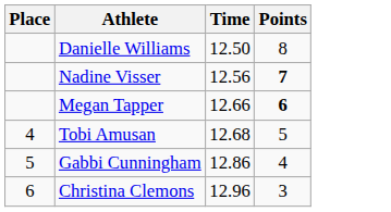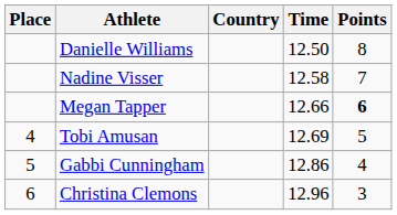 <table class="wikitable">
 <tr>
 <th>Place</th>
 <th>Athlete</th>
+<th>Country</th>
 <th>Time</th>
 <th>Points</th>
 </tr>
 <tr>
 <td align=center></td>
 <td><a href='#'>Danielle Williams</a></td>
+<td></td>
 <td>12.50</td>
 <td align=center>8</td>
 </tr>
 <tr>
 <td align=center></td>
 <td><a href='#'>Nadine Visser</a></td>
-<td>12.56</td>
-<td align=center><strong>7</strong></td>
+<td></td>
+<td>12.58</td>
+<td align=center>7</td>
 </tr>
 <tr>
 <td align=center></td>
 <td><a href='#'>Megan Tapper</a></td>
+<td></td>
 <td>12.66</td>
 <td align=center><strong>6</strong></td>
 </tr>
 <tr>
 <td align=center>4</td>
 <td><a href='#'>Tobi Amusan</a></td>
-<td>12.68</td>
+<td></td>
+<td>12.69</td>
 <td align=center>5</td>
 </tr>
 <tr>
 <td align=center>5</td>
 <td><a href='#'>Gabbi Cunningham</a></td>
+<td></td>
 <td>12.86</td>
 <td align=center>4</td>
 </tr>
 <tr>
 <td align=center>6</td>
 <td><a href='#'>Christina Clemons</a></td>
+<td></td>
 <td>12.96</td>
 <td align=center>3</td>
 </tr>
 </table>
